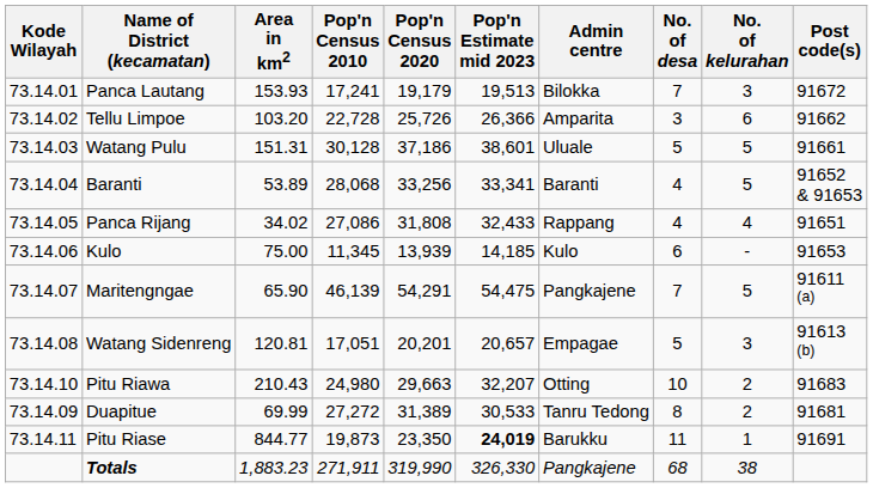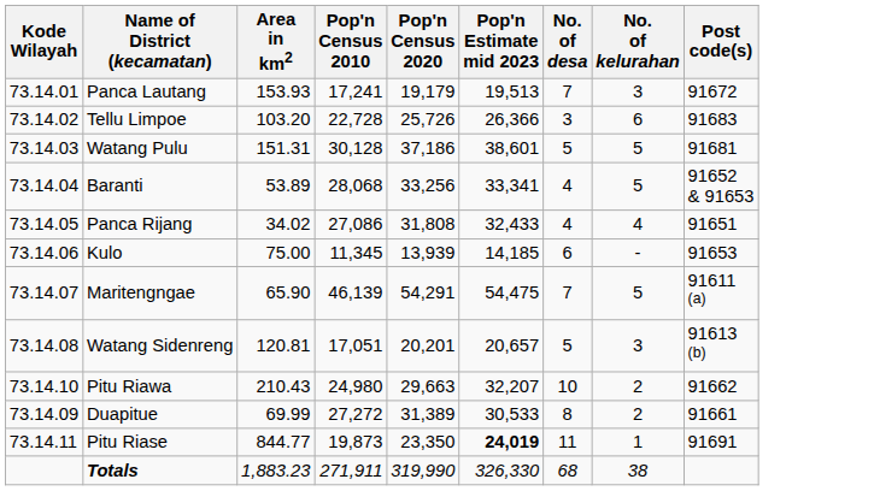 <table class="sortable wikitable">
 <tr>
 <th>Kode <br>Wilayah</th>
 <th>Name of<br>District<br>(<em>kecamatan</em>)</th>
 <th>Area<br>in<br> km<sup>2</sup></th>
 <th>Pop'n<br>Census<br>2010</th>
 <th>Pop'n<br>Census<br>2020</th>
 <th>Pop'n<br>Estimate<br>mid 2023</th>
-<th>Admin<br>centre</th>
 <th>No.<br> of<br><em>desa</em></th>
 <th>No.<br> of<br><em>kelurahan</em></th>
 <th>Post<br>code(s)</th>
 </tr>
 <tr>
 <td>73.14.01</td>
 <td>Panca Lautang</td>
 <td align="right">153.93</td>
 <td align="right">17,241</td>
 <td align="right">19,179</td>
 <td align="right">19,513</td>
-<td>Bilokka</td>
 <td align="center">7</td>
 <td align="center">3</td>
 <td>91672</td>
 </tr>
 <tr>
 <td>73.14.02</td>
 <td>Tellu Limpoe</td>
 <td align="right">103.20</td>
 <td align="right">22,728</td>
 <td align="right">25,726</td>
 <td align="right">26,366</td>
-<td>Amparita</td>
 <td align="center">3</td>
 <td align="center">6</td>
-<td>91662</td>
+<td>91683</td>
 </tr>
 <tr>
 <td>73.14.03</td>
 <td>Watang Pulu</td>
 <td align="right">151.31</td>
 <td align="right">30,128</td>
 <td align="right">37,186</td>
 <td align="right">38,601</td>
-<td>Uluale</td>
 <td align="center">5</td>
 <td align="center">5</td>
-<td>91661</td>
+<td>91681</td>
 </tr>
 <tr>
 <td>73.14.04</td>
 <td>Baranti</td>
 <td align="right">53.89</td>
 <td align="right">28,068</td>
 <td align="right">33,256</td>
 <td align="right">33,341</td>
-<td>Baranti</td>
 <td align="center">4</td>
 <td align="center">5</td>
 <td>91652<br>& 91653</td>
 </tr>
 <tr>
 <td>73.14.05</td>
 <td>Panca Rijang</td>
 <td align="right">34.02</td>
 <td align="right">27,086</td>
 <td align="right">31,808</td>
 <td align="right">32,433</td>
-<td>Rappang</td>
 <td align="center">4</td>
 <td align="center">4</td>
 <td>91651</td>
 </tr>
 <tr>
 <td>73.14.06</td>
 <td>Kulo</td>
 <td align="right">75.00</td>
 <td align="right">11,345</td>
 <td align="right">13,939</td>
 <td align="right">14,185</td>
-<td>Kulo</td>
 <td align="center">6</td>
 <td align="center">-</td>
 <td>91653</td>
 </tr>
 <tr>
 <td>73.14.07</td>
 <td>Maritengngae</td>
 <td align="right">65.90</td>
 <td align="right">46,139</td>
 <td align="right">54,291</td>
 <td align="right">54,475</td>
-<td>Pangkajene</td>
 <td align="center">7</td>
 <td align="center">5</td>
 <td>91611<br> <sup>(a)</sup></td>
 </tr>
 <tr>
 <td>73.14.08</td>
 <td>Watang Sidenreng</td>
 <td align="right">120.81</td>
 <td align="right">17,051</td>
 <td align="right">20,201</td>
 <td align="right">20,657</td>
-<td>Empagae</td>
 <td align="center">5</td>
 <td align="center">3</td>
 <td>91613<br> <sup>(b)</sup></td>
 </tr>
 <tr>
 <td>73.14.10</td>
 <td>Pitu Riawa</td>
 <td align="right">210.43</td>
 <td align="right">24,980</td>
 <td align="right">29,663</td>
 <td align="right">32,207</td>
-<td>Otting</td>
 <td align="center">10</td>
 <td align="center">2</td>
-<td>91683</td>
+<td>91662</td>
 </tr>
 <tr>
 <td>73.14.09</td>
 <td>Duapitue</td>
 <td align="right">69.99</td>
 <td align="right">27,272</td>
 <td align="right">31,389</td>
 <td align="right">30,533</td>
-<td>Tanru Tedong</td>
 <td align="center">8</td>
 <td align="center">2</td>
-<td>91681</td>
+<td>91661</td>
 </tr>
 <tr>
 <td>73.14.11</td>
 <td>Pitu Riase</td>
 <td align="right">844.77</td>
 <td align="right">19,873</td>
 <td align="right">23,350</td>
 <td align="right"><strong>24,019</strong></td>
-<td>Barukku</td>
 <td align="center">11</td>
 <td align="center">1</td>
 <td>91691</td>
 </tr>
 <tr>
 <td></td>
 <td><strong><em>Totals</em></strong></td>
 <td align="right"><em>1,883.23</em></td>
 <td align="right"><em> 271,911</em></td>
 <td align="right"><em>319,990</em></td>
 <td align="right"><em>326,330</em></td>
-<td><em>Pangkajene</em></td>
 <td align="center"><em>68</em></td>
 <td align="center"><em>38</em></td>
 <td></td>
 </tr>
 </table>
